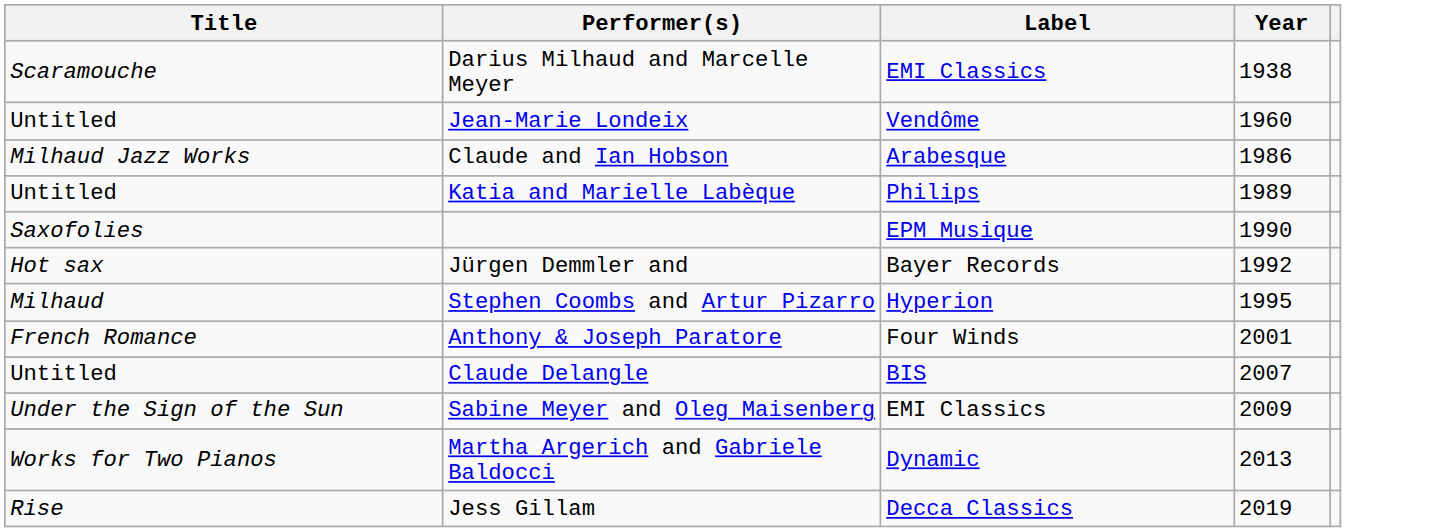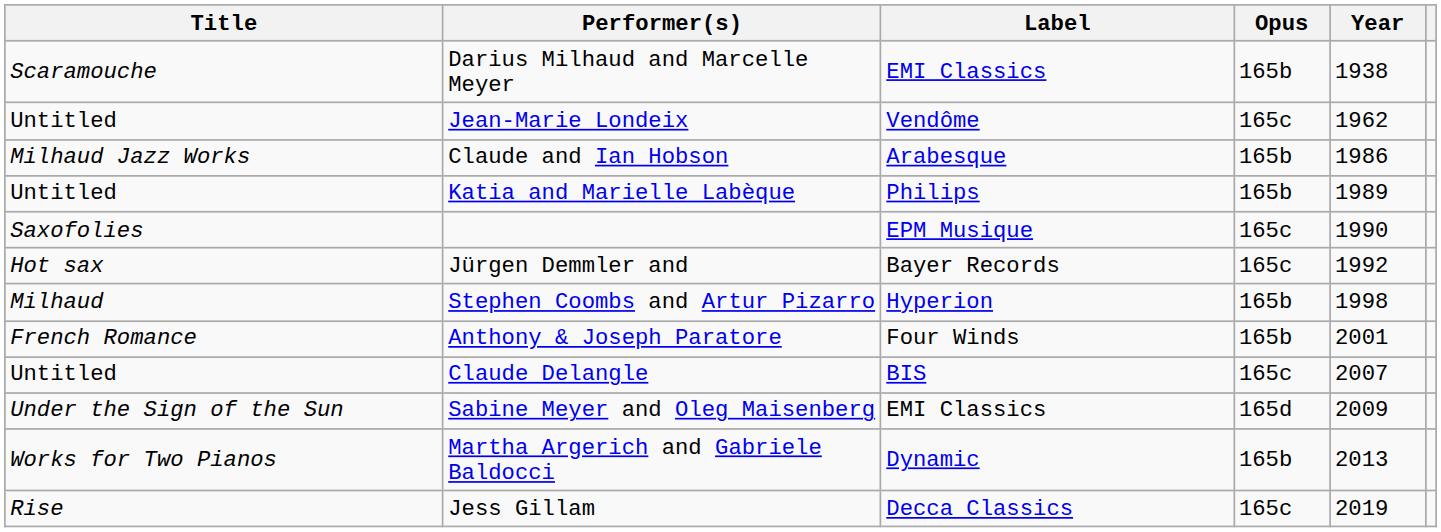 <table class="wikitable sortable">
 <tr>
 <th width="250px">Title</th>
 <th width="250px">Performer(s)</th>
 <th width="200px">Label</th>
+<th width="50px">Opus</th>
 <th width="50px">Year</th>
 <th class="unsortable"></th>
 </tr>
 <tr>
 <td><em>Scaramouche</em></td>
 <td>Darius Milhaud and Marcelle Meyer</td>
 <td><a href='#'>EMI Classics</a></td>
+<td>165b</td>
 <td>1938</td>
 <td style="text-align:center;"></td>
 </tr>
 <tr>
 <td>Untitled</td>
 <td><a href='#'>Jean-Marie Londeix</a></td>
 <td><a href='#'>Vendôme</a></td>
-<td>1960</td>
+<td>165c</td>
+<td>1962</td>
 <td style="text-align:center;"></td>
 </tr>
 <tr>
 <td><em>Milhaud Jazz Works</em></td>
 <td>Claude and <a href='#'>Ian Hobson</a></td>
 <td><a href='#'>Arabesque</a></td>
+<td>165b</td>
 <td>1986</td>
 <td style="text-align:center;"></td>
 </tr>
 <tr>
 <td>Untitled</td>
 <td><a href='#'>Katia and Marielle Labèque</a></td>
 <td><a href='#'>Philips</a></td>
+<td>165b</td>
 <td>1989</td>
 <td style="text-align:center;"></td>
 </tr>
 <tr>
 <td><em>Saxofolies</em></td>
 <td></td>
 <td><a href='#'>EPM Musique</a></td>
+<td>165c</td>
 <td>1990</td>
 <td style="text-align:center;"></td>
 </tr>
 <tr>
 <td><em>Hot sax</em></td>
 <td>Jürgen Demmler and </td>
 <td>Bayer Records</td>
+<td>165c</td>
 <td>1992</td>
 <td style="text-align:center;"></td>
 </tr>
 <tr>
 <td><em>Milhaud</em></td>
 <td><a href='#'>Stephen Coombs</a> and <a href='#'>Artur Pizarro</a></td>
 <td><a href='#'>Hyperion</a></td>
-<td>1995</td>
+<td>165b</td>
+<td>1998</td>
 <td style="text-align:center;"></td>
 </tr>
 <tr>
 <td><em>French Romance</em></td>
 <td><a href='#'>Anthony & Joseph Paratore</a></td>
 <td>Four Winds</td>
+<td>165b</td>
 <td>2001</td>
 <td style="text-align:center;"></td>
 </tr>
 <tr>
 <td>Untitled</td>
 <td><a href='#'>Claude Delangle</a></td>
 <td><a href='#'>BIS</a></td>
+<td>165c</td>
 <td>2007</td>
 <td style="text-align:center;"></td>
 </tr>
 <tr>
 <td><em>Under the Sign of the Sun</em></td>
 <td><a href='#'>Sabine Meyer</a> and <a href='#'>Oleg Maisenberg</a></td>
 <td>EMI Classics</td>
+<td>165d</td>
 <td>2009</td>
 <td style="text-align:center;"></td>
 </tr>
 <tr>
 <td><em>Works for Two Pianos</em></td>
 <td><a href='#'>Martha Argerich</a> and <a href='#'>Gabriele Baldocci</a></td>
 <td><a href='#'>Dynamic</a></td>
+<td>165b</td>
 <td>2013</td>
 <td style="text-align:center;"></td>
 </tr>
 <tr>
 <td><em>Rise</em></td>
 <td>Jess Gillam</td>
 <td><a href='#'>Decca Classics</a></td>
+<td>165c</td>
 <td>2019</td>
 <td style="text-align:center;"></td>
 </tr>
 </table>
